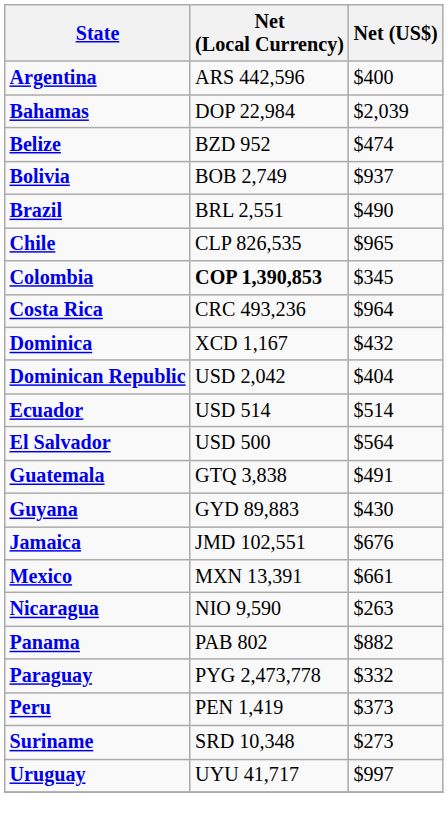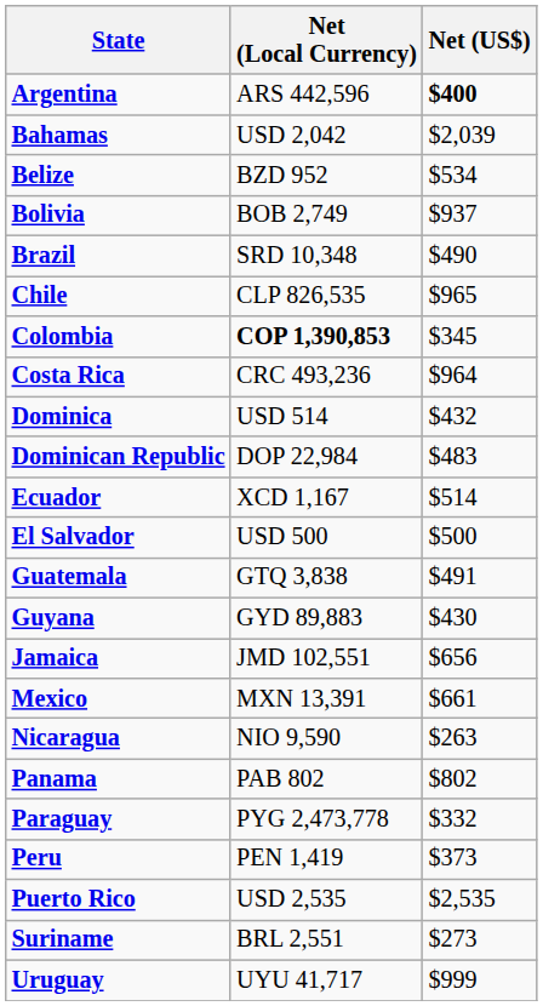 <table class="wikitable sortable" style="font-size:85%;">
 <tr style="background:#efefef;">
 <th><a href='#'>State</a></th>
 <th>Net<br>(Local Currency)</th>
 <th>Net (US$)</th>
 </tr>
 <tr>
 <td> <strong><a href='#'>Argentina</a></strong></td>
 <td>ARS 442,596</td>
-<td>$400</td>
+<td><strong>$400</strong></td>
 </tr>
 <tr>
 <td> <strong><a href='#'>Bahamas</a></strong></td>
-<td>DOP 22,984</td>
+<td>USD 2,042</td>
 <td>$2,039</td>
 </tr>
 <tr>
 <td> <strong><a href='#'>Belize</a></strong></td>
 <td>BZD 952</td>
-<td>$474</td>
+<td>$534</td>
 </tr>
 <tr>
 <td> <strong><a href='#'>Bolivia</a></strong></td>
 <td>BOB 2,749</td>
 <td>$937</td>
 </tr>
 <tr>
 <td> <strong><a href='#'>Brazil</a></strong></td>
-<td>BRL 2,551</td>
+<td>SRD 10,348</td>
 <td>$490</td>
 </tr>
 <tr>
 <td> <strong><a href='#'>Chile</a></strong></td>
 <td>CLP 826,535</td>
 <td>$965</td>
 </tr>
 <tr>
 <td> <strong><a href='#'>Colombia</a></strong></td>
 <td><strong>COP 1,390,853</strong></td>
 <td>$345</td>
 </tr>
 <tr>
 <td> <strong><a href='#'>Costa Rica</a></strong></td>
 <td>CRC 493,236</td>
 <td>$964</td>
 </tr>
 <tr>
 <td> <strong><a href='#'>Dominica</a></strong></td>
-<td>XCD 1,167</td>
+<td>USD 514</td>
 <td>$432</td>
 </tr>
 <tr>
 <td> <strong><a href='#'>Dominican Republic</a></strong></td>
-<td>USD 2,042</td>
-<td>$404</td>
+<td>DOP 22,984</td>
+<td>$483</td>
 </tr>
 <tr>
 <td> <strong><a href='#'>Ecuador</a></strong></td>
-<td>USD 514</td>
+<td>XCD 1,167</td>
 <td>$514</td>
 </tr>
 <tr>
 <td> <strong><a href='#'>El Salvador</a></strong></td>
 <td>USD 500</td>
-<td>$564</td>
+<td>$500</td>
 </tr>
 <tr>
 <td> <strong><a href='#'>Guatemala</a></strong></td>
 <td>GTQ 3,838 </td>
 <td>$491</td>
 </tr>
 <tr>
 <td> <strong><a href='#'>Guyana</a></strong></td>
 <td>GYD 89,883</td>
 <td>$430</td>
 </tr>
 <tr>
 <td> <strong><a href='#'>Jamaica</a></strong></td>
 <td>JMD 102,551</td>
-<td>$676</td>
+<td>$656</td>
 </tr>
 <tr>
 <td> <strong><a href='#'>Mexico</a></strong></td>
 <td>MXN 13,391</td>
 <td>$661</td>
 </tr>
 <tr>
 <td> <strong><a href='#'>Nicaragua</a></strong></td>
 <td>NIO 9,590</td>
 <td>$263</td>
 </tr>
 <tr>
 <td> <strong><a href='#'>Panama</a></strong></td>
 <td>PAB 802</td>
-<td>$882</td>
+<td>$802</td>
 </tr>
 <tr>
 <td> <strong><a href='#'>Paraguay</a></strong></td>
 <td>PYG 2,473,778</td>
 <td>$332</td>
 </tr>
 <tr>
 <td> <strong><a href='#'>Peru</a></strong></td>
 <td>PEN 1,419</td>
 <td>$373</td>
 </tr>
 <tr>
+<td> <strong><a href='#'>Puerto Rico</a></strong></td>
+<td>USD 2,535</td>
+<td>$2,535</td>
+</tr>
+<tr>
 <td> <strong><a href='#'>Suriname</a></strong></td>
-<td>SRD 10,348</td>
+<td>BRL 2,551</td>
 <td>$273</td>
 </tr>
 <tr>
 <td> <strong><a href='#'>Uruguay</a></strong></td>
 <td>UYU 41,717</td>
-<td>$997</td>
+<td>$999</td>
 </tr>
 <tr>
 </tr>
 </table>
